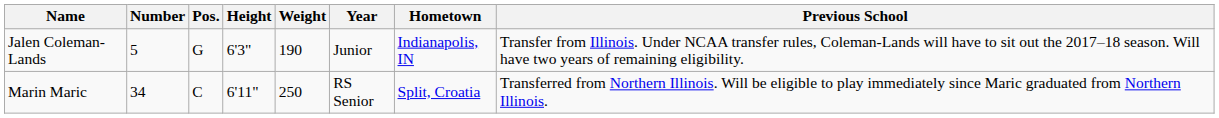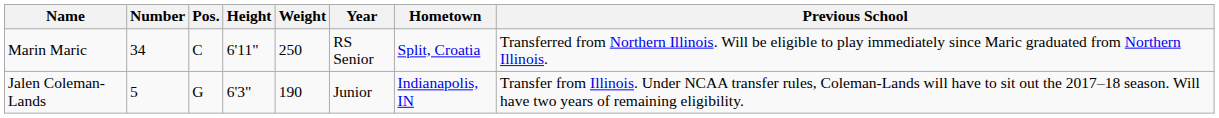 <table class="wikitable sortable" border="1">
 <tr>
 <th>Name</th>
 <th>Number</th>
 <th>Pos.</th>
 <th>Height</th>
 <th>Weight</th>
 <th>Year</th>
 <th>Hometown</th>
 <th class="unsortable">Previous School</th>
 </tr>
 <tr>
+<td>Marin Maric</td>
+<td>34</td>
+<td>C</td>
+<td>6'11"</td>
+<td>250</td>
+<td>RS Senior</td>
+<td><a href='#'>Split, Croatia</a></td>
+<td>Transferred from <a href='#'>Northern Illinois</a>. Will be eligible to play immediately since Maric graduated from <a href='#'>Northern Illinois</a>.</td>
+</tr>
+<tr>
 <td>Jalen Coleman-Lands</td>
 <td>5</td>
 <td>G</td>
 <td>6'3"</td>
 <td>190</td>
 <td>Junior</td>
 <td><a href='#'>Indianapolis, IN</a></td>
 <td>Transfer from <a href='#'>Illinois</a>. Under NCAA transfer rules, Coleman-Lands will have to sit out the 2017–18 season. Will have two years of remaining eligibility.</td>
 </tr>
-<tr>
-<td>Marin Maric</td>
-<td>34</td>
-<td>C</td>
-<td>6'11"</td>
-<td>250</td>
-<td>RS Senior</td>
-<td><a href='#'>Split, Croatia</a></td>
-<td>Transferred from <a href='#'>Northern Illinois</a>. Will be eligible to play immediately since Maric graduated from <a href='#'>Northern Illinois</a>.</td>
-</tr>
 </table>
